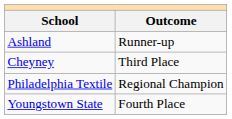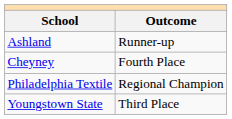 <table class="wikitable" style="float:left; margin-right:1em;">
 <tr>
 <th colspan="3" style="background:#ffdead;"></th>
 </tr>
 <tr>
 <th>School</th>
 <th>Outcome</th>
 </tr>
 <tr>
 <td><a href='#'>Ashland</a></td>
 <td>Runner-up</td>
 </tr>
 <tr>
 <td><a href='#'>Cheyney</a></td>
-<td>Third Place</td>
+<td>Fourth Place</td>
 </tr>
 <tr>
 <td><a href='#'>Philadelphia Textile</a></td>
 <td>Regional Champion</td>
 </tr>
 <tr>
 <td><a href='#'>Youngstown State</a></td>
-<td>Fourth Place</td>
+<td>Third Place</td>
 </tr>
 </table>
